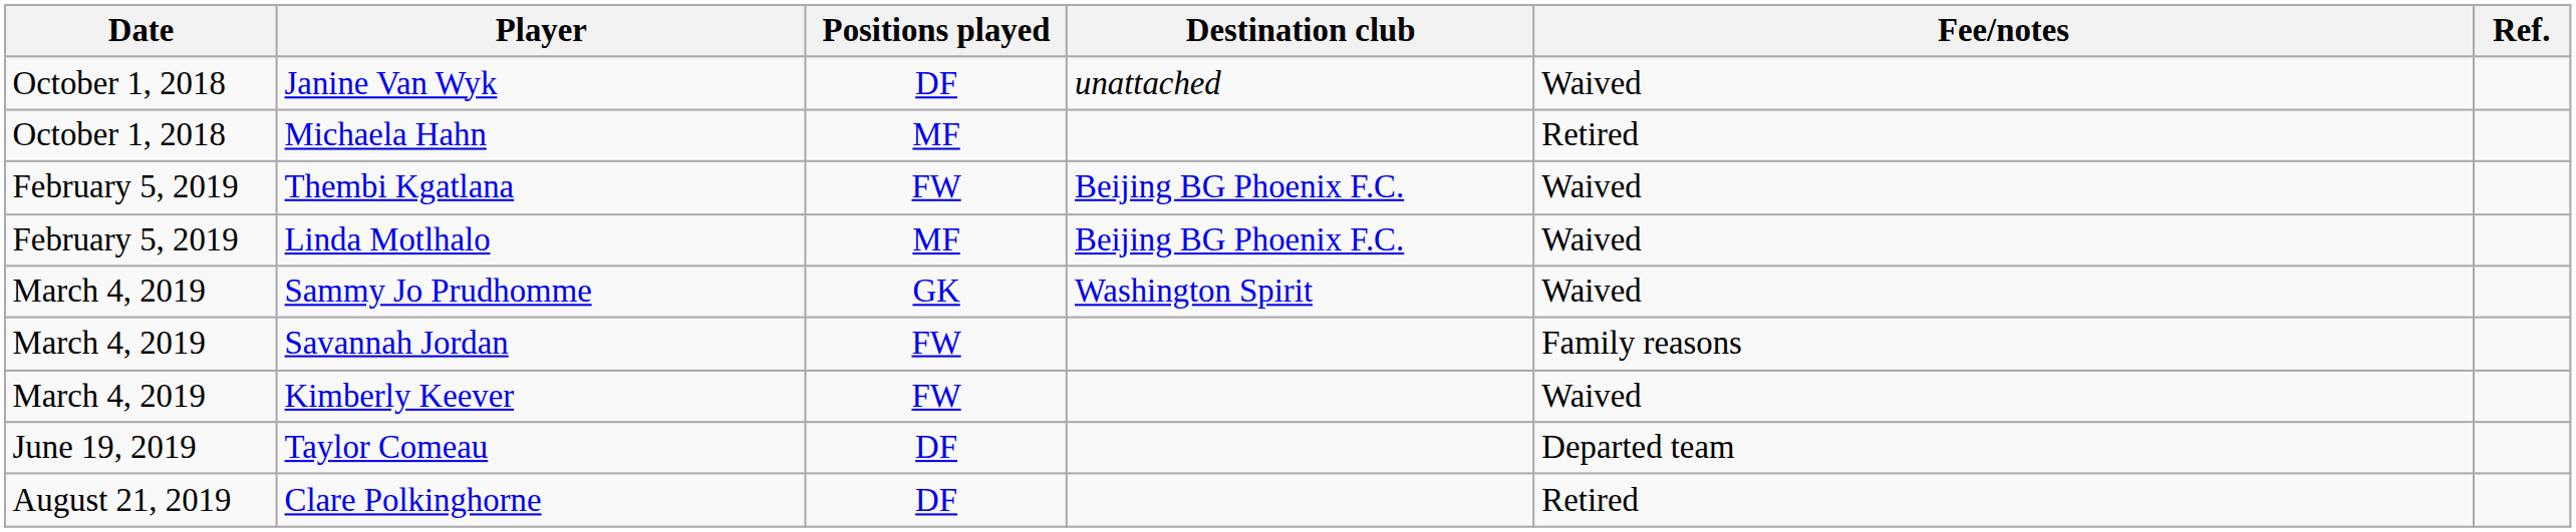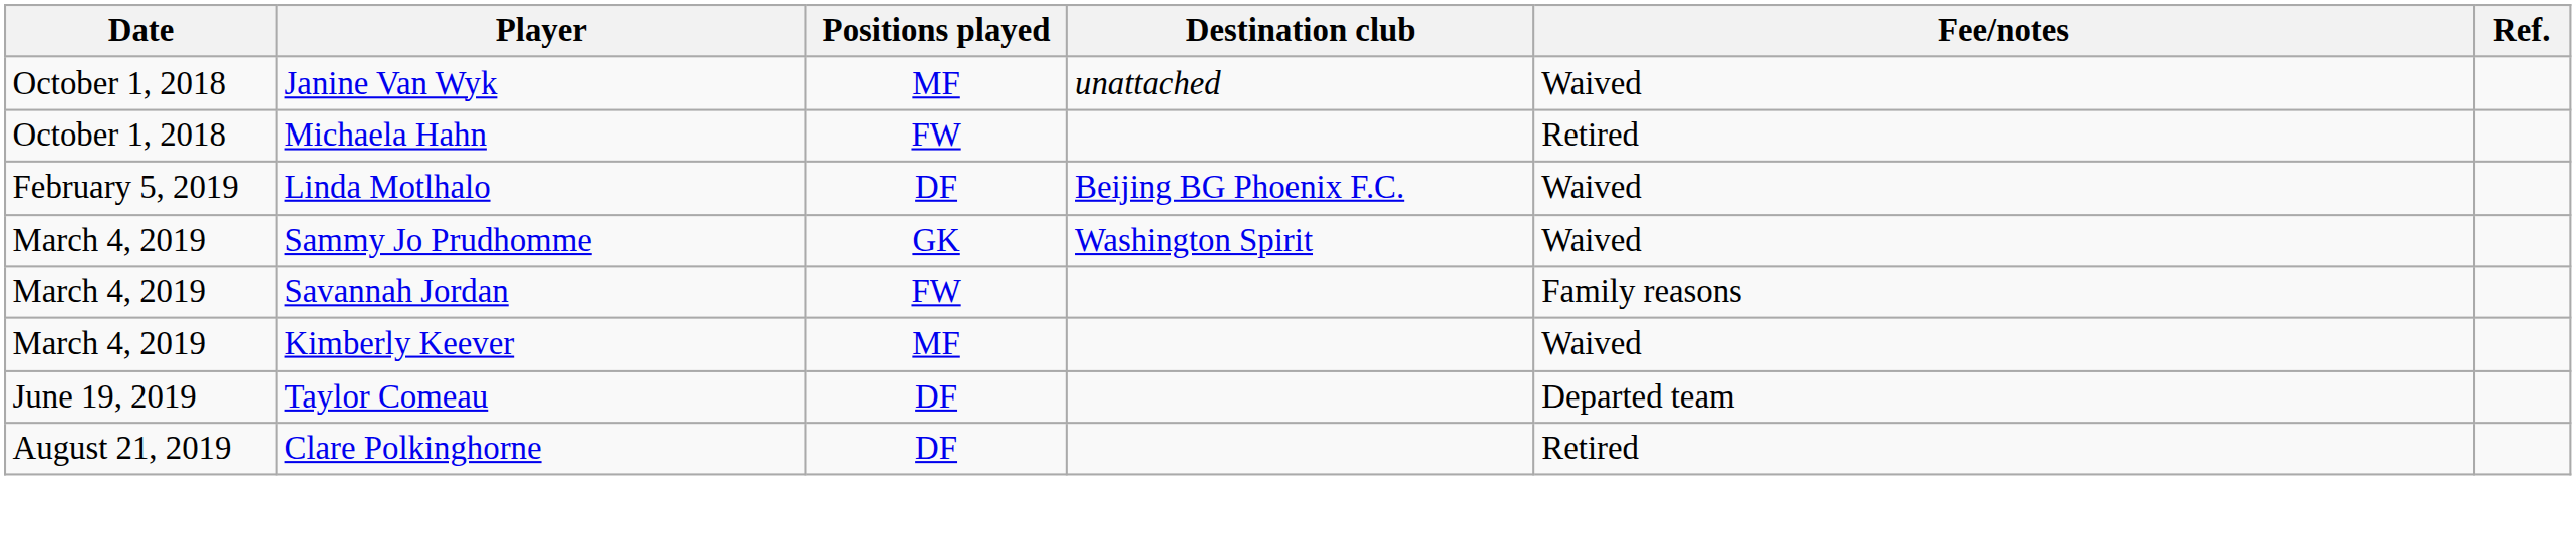 <table class="wikitable" style="text-align:left;">
 <tr>
 <th style="width:125px;">Date</th>
 <th style="width:250px;">Player</th>
 <th style="width:120px;">Positions played</th>
 <th style="width:220px;">Destination club</th>
 <th style="width:450px;">Fee/notes</th>
 <th style="width:40px;">Ref.</th>
 </tr>
 <tr>
 <td>October 1, 2018</td>
 <td> <a href='#'>Janine Van Wyk</a></td>
-<td style="text-align: center;"><a href='#'>DF</a></td>
+<td style="text-align: center;"><a href='#'>MF</a></td>
 <td><em>unattached</em></td>
 <td>Waived</td>
 <td></td>
 </tr>
 <tr>
 <td>October 1, 2018</td>
 <td> <a href='#'>Michaela Hahn</a></td>
-<td style="text-align: center;"><a href='#'>MF</a></td>
+<td style="text-align: center;"><a href='#'>FW</a></td>
 <td></td>
 <td>Retired</td>
 <td></td>
 </tr>
 <tr>
 <td>February 5, 2019</td>
-<td> <a href='#'>Thembi Kgatlana</a></td>
-<td style="text-align: center;"><a href='#'>FW</a></td>
-<td> <a href='#'>Beijing BG Phoenix F.C.</a></td>
-<td>Waived</td>
-<td></td>
-</tr>
-<tr>
-<td>February 5, 2019</td>
 <td> <a href='#'>Linda Motlhalo</a></td>
-<td style="text-align: center;"><a href='#'>MF</a></td>
+<td style="text-align: center;"><a href='#'>DF</a></td>
 <td> <a href='#'>Beijing BG Phoenix F.C.</a></td>
 <td>Waived</td>
 <td></td>
 </tr>
 <tr>
 <td>March 4, 2019</td>
 <td> <a href='#'>Sammy Jo Prudhomme</a></td>
 <td style="text-align: center;"><a href='#'>GK</a></td>
 <td><a href='#'>Washington Spirit</a></td>
 <td>Waived</td>
 <td></td>
 </tr>
 <tr>
 <td>March 4, 2019</td>
 <td> <a href='#'>Savannah Jordan</a></td>
 <td style="text-align: center;"><a href='#'>FW</a></td>
 <td></td>
 <td>Family reasons</td>
 <td></td>
 </tr>
 <tr>
 <td>March 4, 2019</td>
 <td> <a href='#'>Kimberly Keever</a></td>
-<td style="text-align: center;"><a href='#'>FW</a></td>
+<td style="text-align: center;"><a href='#'>MF</a></td>
 <td></td>
 <td>Waived</td>
 <td></td>
 </tr>
 <tr>
 <td>June 19, 2019</td>
 <td> <a href='#'>Taylor Comeau</a></td>
 <td style="text-align: center;"><a href='#'>DF</a></td>
 <td></td>
 <td>Departed team</td>
 <td></td>
 </tr>
 <tr>
 <td>August 21, 2019</td>
 <td> <a href='#'>Clare Polkinghorne</a></td>
 <td style="text-align: center;"><a href='#'>DF</a></td>
 <td></td>
 <td>Retired</td>
 <td></td>
 </tr>
 </table>
